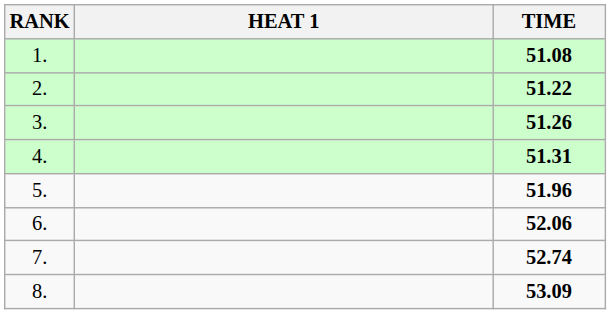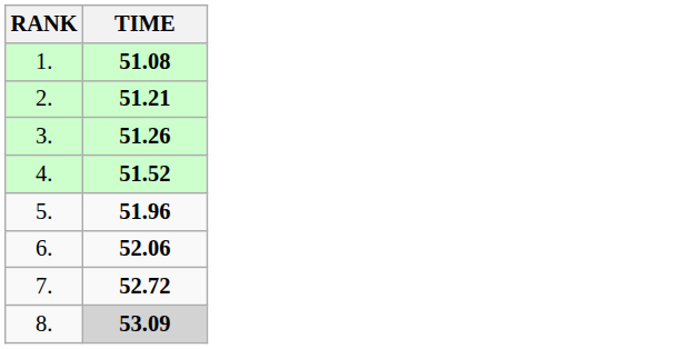 <table class="wikitable" style="border-collapse: collapse; font-size: 90%;">
 <tr>
 <th>RANK</th>
-<th style="width: 20em">HEAT 1</th>
 <th style="width: 5em">TIME</th>
 </tr>
 <tr style="background:#ccffcc;">
 <td align="center">1.</td>
-<td></td>
 <td align="center"><strong>51.08</strong></td>
 </tr>
 <tr style="background:#ccffcc;">
 <td align="center">2.</td>
-<td></td>
-<td align="center"><strong>51.22</strong></td>
+<td align="center"><strong>51.21</strong></td>
 </tr>
 <tr style="background:#ccffcc;">
 <td align="center">3.</td>
-<td></td>
 <td align="center"><strong>51.26</strong></td>
 </tr>
 <tr style="background:#ccffcc;">
 <td align="center">4.</td>
-<td></td>
-<td align="center"><strong>51.31</strong></td>
+<td align="center"><strong>51.52</strong></td>
 </tr>
 <tr>
 <td align="center">5.</td>
-<td></td>
 <td align="center"><strong>51.96</strong></td>
 </tr>
 <tr>
 <td align="center">6.</td>
-<td></td>
 <td align="center"><strong>52.06</strong></td>
 </tr>
 <tr>
 <td align="center">7.</td>
-<td></td>
-<td align="center"><strong>52.74</strong></td>
+<td align="center"><strong>52.72</strong></td>
 </tr>
 <tr>
 <td align="center">8.</td>
-<td></td>
-<td align="center"><strong>53.09</strong></td>
+<td align="center" style="background: lightgrey;"><strong>53.09</strong></td>
 </tr>
 </table>
